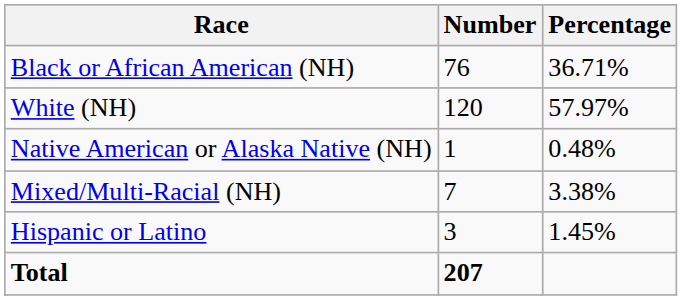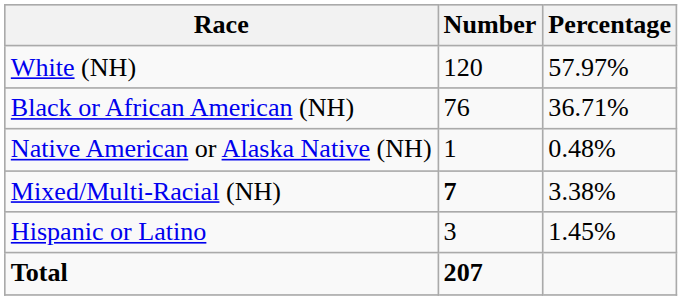 <table class="wikitable">
 <tr>
 <th>Race</th>
 <th>Number</th>
 <th>Percentage</th>
 </tr>
 <tr>
+<td><a href='#'>White</a> (NH)</td>
+<td>120</td>
+<td>57.97%</td>
+</tr>
+<tr>
 <td><a href='#'>Black or African American</a> (NH)</td>
 <td>76</td>
 <td>36.71%</td>
-</tr>
-<tr>
-<td><a href='#'>White</a> (NH)</td>
-<td>120</td>
-<td>57.97%</td>
 </tr>
 <tr>
 <td><a href='#'>Native American</a> or <a href='#'>Alaska Native</a> (NH)</td>
 <td>1</td>
 <td>0.48%</td>
 </tr>
 <tr>
 <td><a href='#'>Mixed/Multi-Racial</a> (NH)</td>
-<td>7</td>
+<td><strong>7</strong></td>
 <td>3.38%</td>
 </tr>
 <tr>
 <td><a href='#'>Hispanic or Latino</a></td>
 <td>3</td>
 <td>1.45%</td>
 </tr>
 <tr>
 <td><strong>Total</strong></td>
 <td><strong>207</strong></td>
 <td></td>
 </tr>
 </table>
